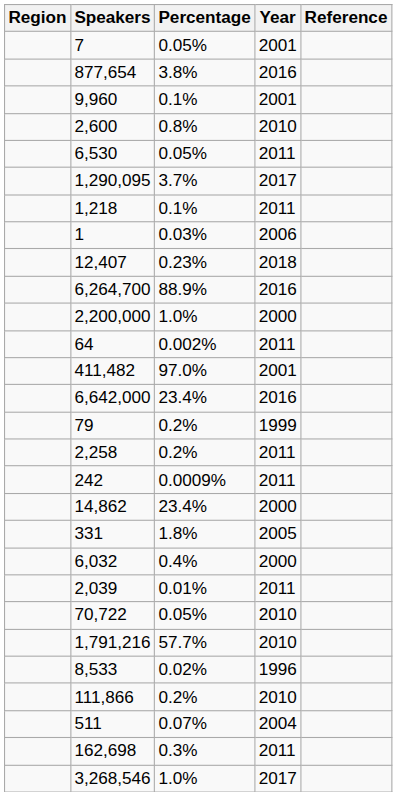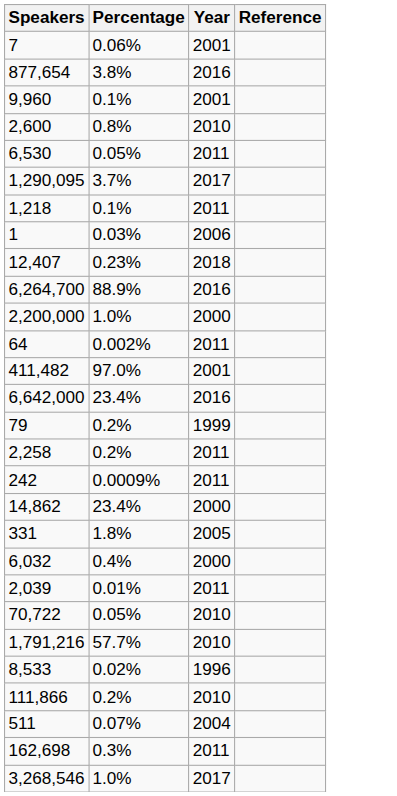 <table class="wikitable sortable">
 <tr>
-<th>Region</th>
 <th>Speakers</th>
 <th>Percentage</th>
 <th>Year</th>
 <th>Reference</th>
 </tr>
 <tr>
-<td></td>
 <td>7</td>
-<td>0.05%</td>
+<td>0.06%</td>
 <td>2001</td>
 <td></td>
 </tr>
 <tr>
-<td></td>
 <td>877,654</td>
 <td>3.8%</td>
 <td>2016</td>
 <td></td>
 </tr>
 <tr>
-<td></td>
 <td>9,960</td>
 <td>0.1%</td>
 <td>2001</td>
 <td></td>
 </tr>
 <tr>
-<td></td>
 <td>2,600</td>
 <td>0.8%</td>
 <td>2010</td>
 <td></td>
 </tr>
 <tr>
-<td></td>
 <td>6,530</td>
 <td>0.05%</td>
 <td>2011</td>
 <td></td>
 </tr>
 <tr>
-<td></td>
 <td>1,290,095</td>
 <td>3.7%</td>
 <td>2017</td>
 <td></td>
 </tr>
 <tr>
-<td></td>
 <td>1,218</td>
 <td>0.1%</td>
 <td>2011</td>
 <td></td>
 </tr>
 <tr>
-<td></td>
 <td>1</td>
 <td>0.03%</td>
 <td>2006</td>
 <td></td>
 </tr>
 <tr>
-<td></td>
 <td>12,407</td>
 <td>0.23%</td>
 <td>2018</td>
 <td></td>
 </tr>
 <tr>
-<td></td>
 <td>6,264,700</td>
 <td>88.9%</td>
 <td>2016</td>
 <td></td>
 </tr>
 <tr>
-<td></td>
 <td>2,200,000</td>
 <td>1.0%</td>
 <td>2000</td>
 <td></td>
 </tr>
 <tr>
-<td></td>
 <td>64</td>
 <td>0.002%</td>
 <td>2011</td>
 <td></td>
 </tr>
 <tr>
-<td></td>
 <td>411,482</td>
 <td>97.0%</td>
 <td>2001</td>
 <td></td>
 </tr>
 <tr>
-<td></td>
 <td>6,642,000</td>
 <td>23.4%</td>
 <td>2016</td>
 <td></td>
 </tr>
 <tr>
-<td></td>
 <td>79</td>
 <td>0.2%</td>
 <td>1999</td>
 <td></td>
 </tr>
 <tr>
-<td></td>
 <td>2,258</td>
 <td>0.2%</td>
 <td>2011</td>
 <td></td>
 </tr>
 <tr>
-<td></td>
 <td>242</td>
 <td>0.0009%</td>
 <td>2011</td>
 <td></td>
 </tr>
 <tr>
-<td></td>
 <td>14,862</td>
 <td>23.4%</td>
 <td>2000</td>
 <td></td>
 </tr>
 <tr>
-<td></td>
 <td>331</td>
 <td>1.8%</td>
 <td>2005</td>
 <td></td>
 </tr>
 <tr>
-<td></td>
 <td>6,032</td>
 <td>0.4%</td>
 <td>2000</td>
 <td></td>
 </tr>
 <tr>
-<td></td>
 <td>2,039</td>
 <td>0.01%</td>
 <td>2011</td>
 <td></td>
 </tr>
 <tr>
-<td></td>
 <td>70,722</td>
 <td>0.05%</td>
 <td>2010</td>
 <td></td>
 </tr>
 <tr>
-<td></td>
 <td>1,791,216</td>
 <td>57.7%</td>
 <td>2010</td>
 <td></td>
 </tr>
 <tr>
-<td></td>
 <td>8,533</td>
 <td>0.02%</td>
 <td>1996</td>
 <td></td>
 </tr>
 <tr>
-<td></td>
 <td>111,866</td>
 <td>0.2%</td>
 <td>2010</td>
 <td></td>
 </tr>
 <tr>
-<td></td>
 <td>511</td>
 <td>0.07%</td>
 <td>2004</td>
 <td></td>
 </tr>
 <tr>
-<td></td>
 <td>162,698</td>
 <td>0.3%</td>
 <td>2011</td>
 <td></td>
 </tr>
 <tr>
-<td></td>
 <td>3,268,546</td>
 <td>1.0%</td>
 <td>2017</td>
 <td></td>
 </tr>
 </table>
